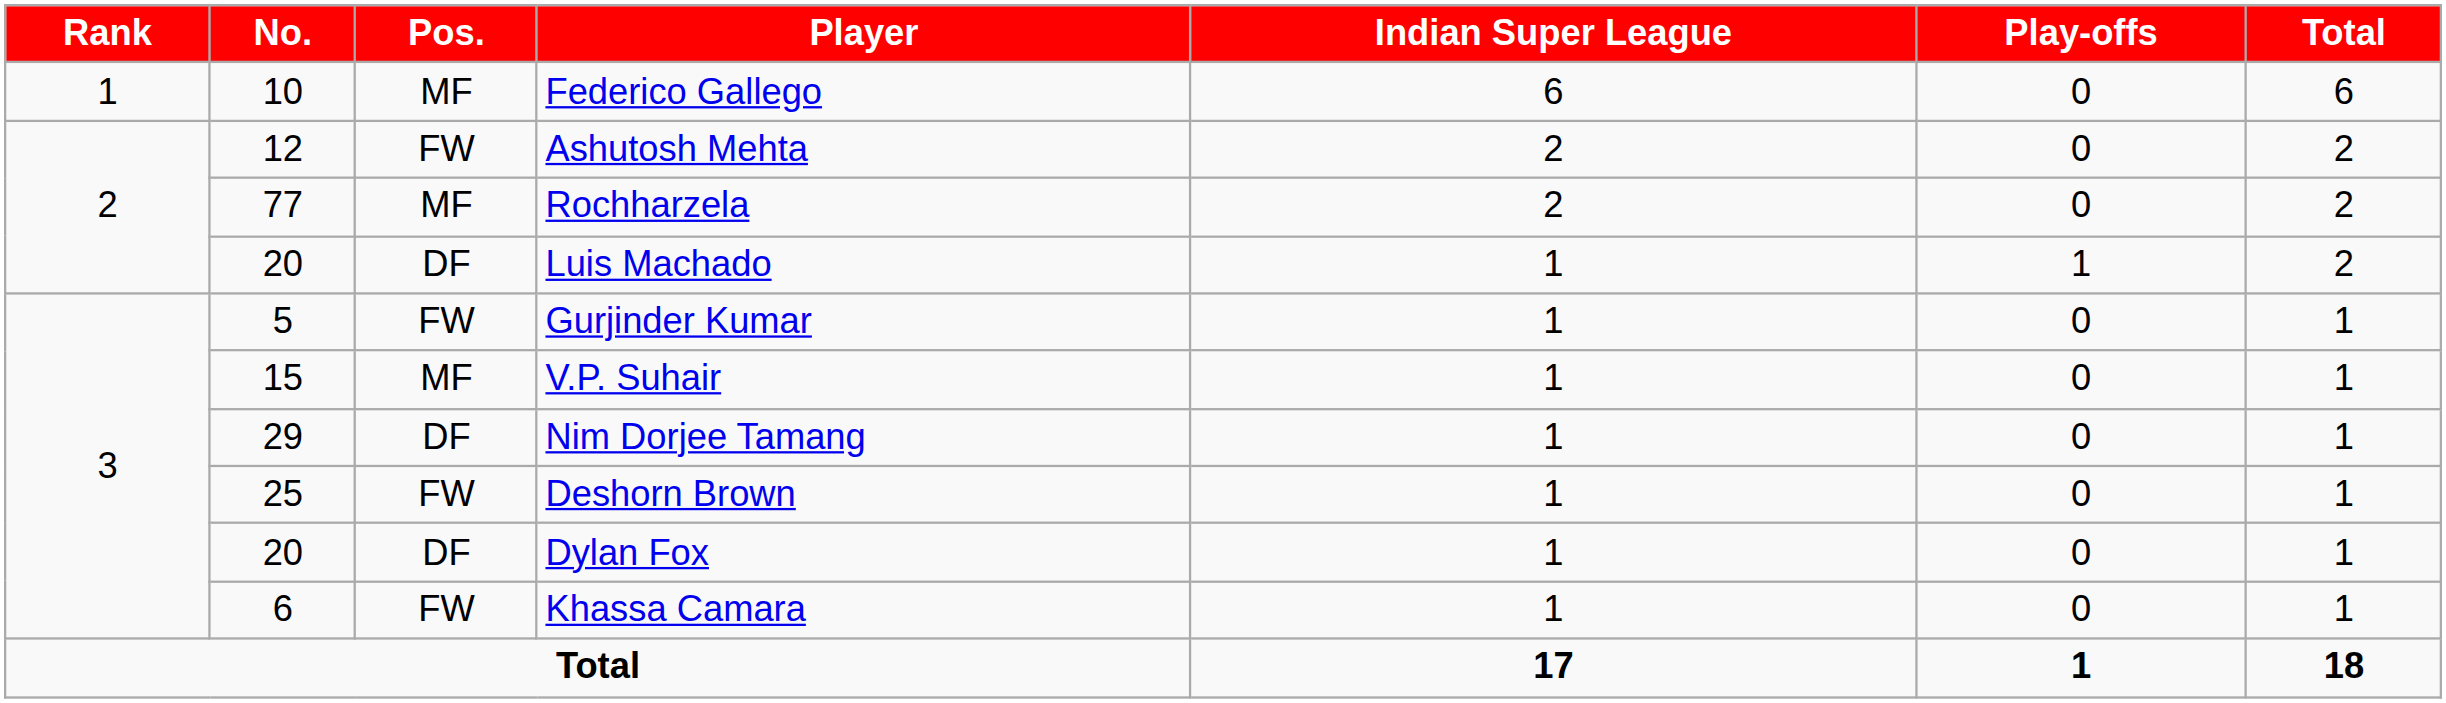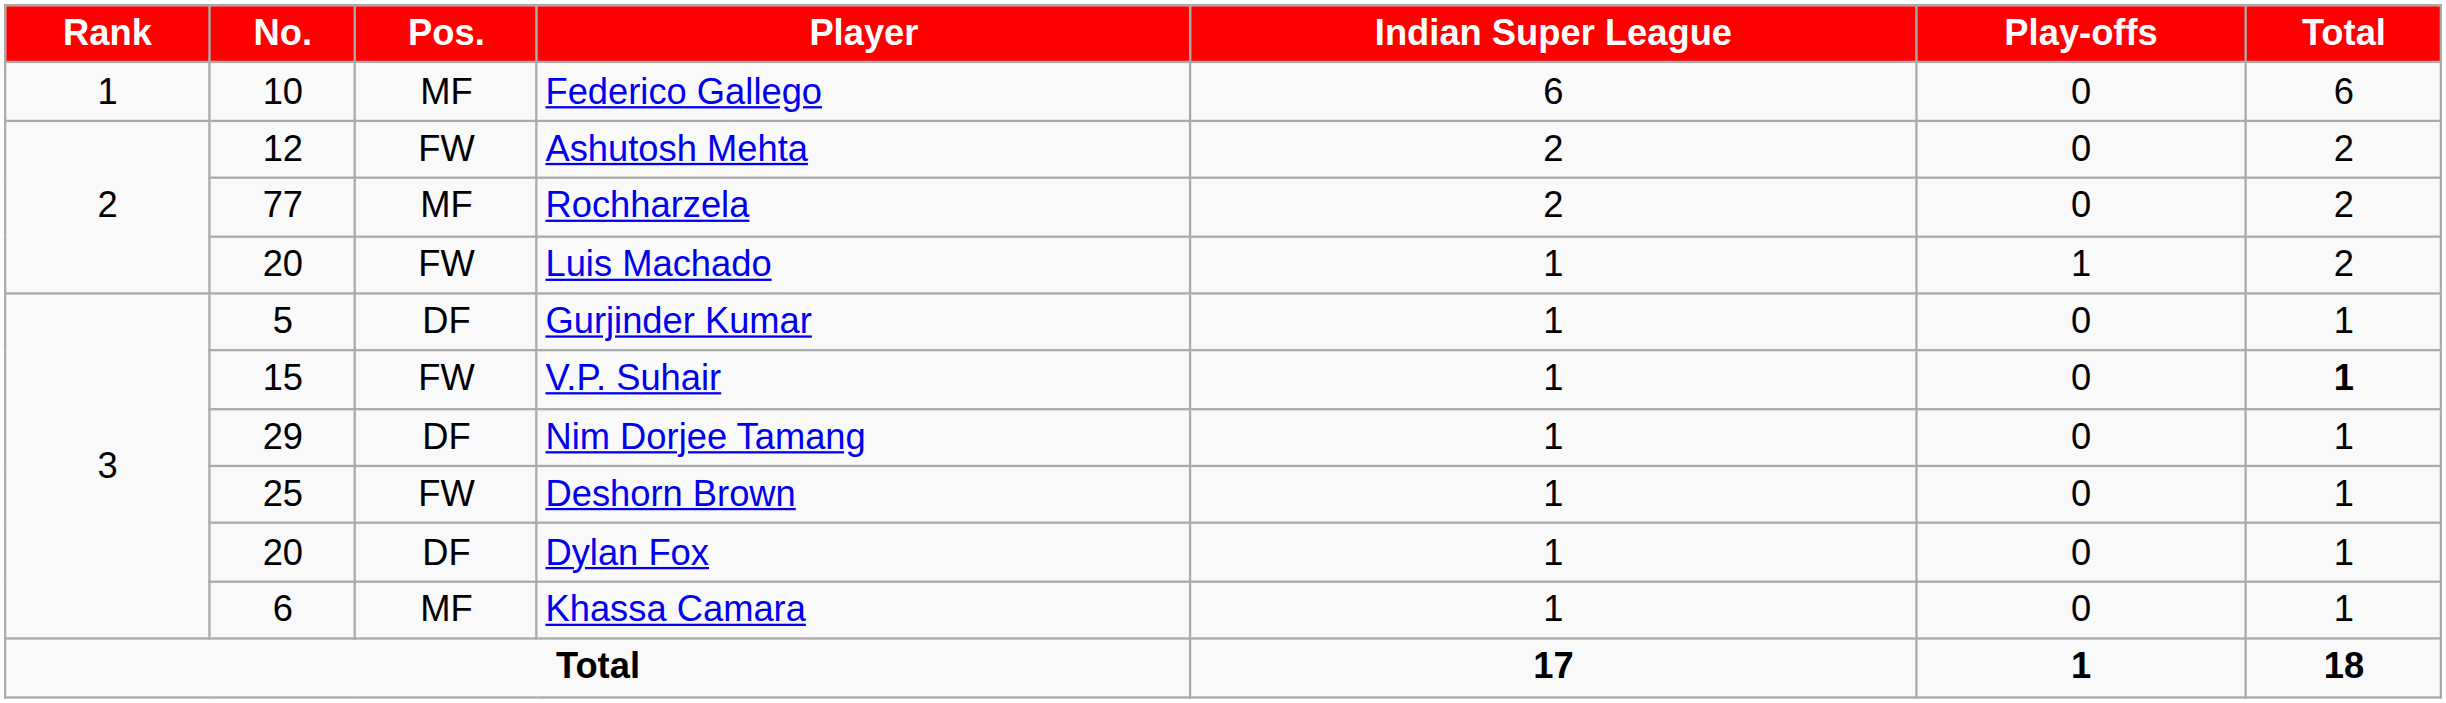 <table class="wikitable sortable" style="text-align:center;width:85%;">
 <tr>
 <th style=background-color:#FF0000;color:white>Rank</th>
 <th style=background-color:#FF0000;color:white>No.</th>
 <th style=background-color:#FF0000;color:white>Pos.</th>
 <th style=background-color:#FF0000;color:white>Player</th>
 <th style=background-color:#FF0000;color:white>Indian Super League</th>
 <th style=background-color:#FF0000;color:white>Play-offs</th>
 <th style=background-color:#FF0000;color:white>Total</th>
 </tr>
 <tr>
 <td rowspan="1">1</td>
 <td>10</td>
 <td>MF</td>
 <td align="left"> <a href='#'>Federico Gallego</a></td>
 <td>6</td>
 <td>0</td>
 <td>6</td>
 </tr>
 <tr>
 <td rowspan="3">2</td>
 <td>12</td>
 <td>FW</td>
 <td align="left"> <a href='#'>Ashutosh Mehta</a></td>
 <td>2</td>
 <td>0</td>
 <td>2</td>
 </tr>
 <tr>
 <td>77</td>
 <td>MF</td>
 <td align="left"> <a href='#'>Rochharzela</a></td>
 <td>2</td>
 <td>0</td>
 <td>2</td>
 </tr>
 <tr>
 <td>20</td>
-<td>DF</td>
+<td>FW</td>
 <td align="left"> <a href='#'>Luis Machado</a></td>
 <td>1</td>
 <td>1</td>
 <td>2</td>
 </tr>
 <tr>
 <td rowspan="6">3</td>
 <td>5</td>
-<td>FW</td>
+<td>DF</td>
 <td align="left"> <a href='#'>Gurjinder Kumar</a></td>
 <td>1</td>
 <td>0</td>
 <td>1</td>
 </tr>
 <tr>
 <td>15</td>
-<td>MF</td>
+<td>FW</td>
 <td align=left> <a href='#'>V.P. Suhair</a></td>
 <td>1</td>
 <td>0</td>
-<td>1</td>
+<td><strong>1</strong></td>
 </tr>
 <tr>
 <td>29</td>
 <td>DF</td>
 <td align=left> <a href='#'>Nim Dorjee Tamang</a></td>
 <td>1</td>
 <td>0</td>
 <td>1</td>
 </tr>
 <tr>
 <td>25</td>
 <td>FW</td>
 <td align=left> <a href='#'>Deshorn Brown</a></td>
 <td>1</td>
 <td>0</td>
 <td>1</td>
 </tr>
 <tr>
 <td>20</td>
 <td>DF</td>
 <td align=left><a href='#'>Dylan Fox</a></td>
 <td>1</td>
 <td>0</td>
 <td>1</td>
 </tr>
 <tr>
 <td>6</td>
-<td>FW</td>
+<td>MF</td>
 <td align=left><a href='#'>Khassa Camara</a></td>
 <td>1</td>
 <td>0</td>
 <td>1</td>
 </tr>
 <tr>
 <td colspan="4"><strong>Total</strong></td>
 <td><strong>17</strong></td>
 <td><strong>1</strong></td>
 <td><strong>18</strong></td>
 </tr>
 </table>
